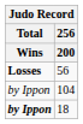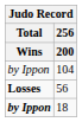 <table class="wikitable">
 <tr>
 <th colspan="2">Judo Record</th>
 </tr>
 <tr>
 <th>Total</th>
 <th>256</th>
 </tr>
 <tr>
 <th>Wins</th>
 <th>200</th>
 </tr>
 <tr>
+<td><em>by Ippon</em></td>
+<td>104</td>
+</tr>
+<tr>
 <td><strong>Losses</strong></td>
 <td>56</td>
-</tr>
-<tr>
-<td><em>by Ippon</em></td>
-<td>104</td>
 </tr>
 <tr>
 <td><strong><em>by Ippon</em></strong></td>
 <td>18</td>
 </tr>
 </table>
